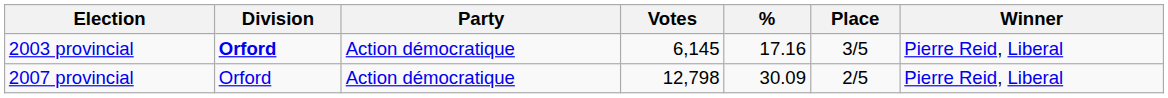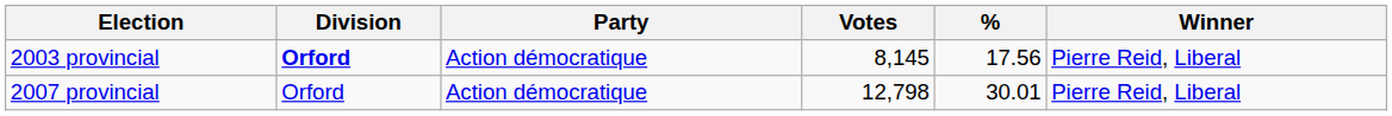 <table class="wikitable" width="1000">
 <tr>
 <th align="left">Election</th>
 <th align="left">Division</th>
 <th align="left">Party</th>
 <th align="right">Votes</th>
 <th align="right">%</th>
-<th align="center">Place</th>
 <th align="center">Winner</th>
 </tr>
 <tr>
 <td align="left"><a href='#'>2003 provincial</a></td>
 <td align="left"><strong><a href='#'>Orford</a></strong></td>
 <td align="left"><a href='#'>Action démocratique</a></td>
-<td align="right">6,145</td>
-<td align="right">17.16</td>
-<td align="center">3/5</td>
+<td align="right">8,145</td>
+<td align="right">17.56</td>
 <td align="left"><a href='#'>Pierre Reid</a>, <a href='#'>Liberal</a></td>
 </tr>
 <tr>
 <td align="left"><a href='#'>2007 provincial</a></td>
 <td align="left"><a href='#'>Orford</a></td>
 <td align="left"><a href='#'>Action démocratique</a></td>
 <td align="right">12,798</td>
-<td align="right">30.09</td>
-<td align="center">2/5</td>
+<td align="right">30.01</td>
 <td align="left"><a href='#'>Pierre Reid</a>, <a href='#'>Liberal</a></td>
 </tr>
 </table>
